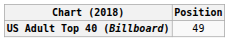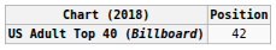 <table class="wikitable plainrowheaders" style="text-align:center;">
 <tr>
 <th scope="col">Chart (2018)</th>
 <th scope="col">Position</th>
 </tr>
 <tr>
 <th scope="row">US Adult Top 40 (<em>Billboard</em>)</th>
-<td>49</td>
+<td>42</td>
 </tr>
 </table>
